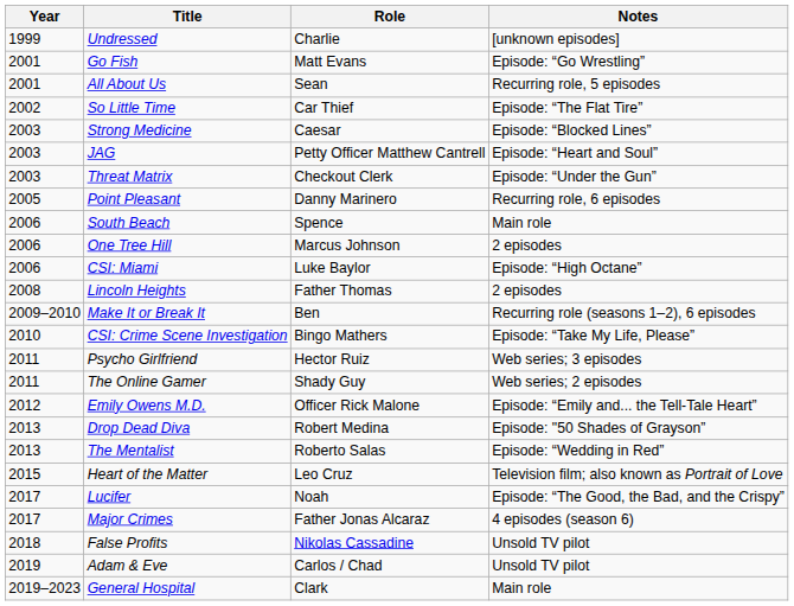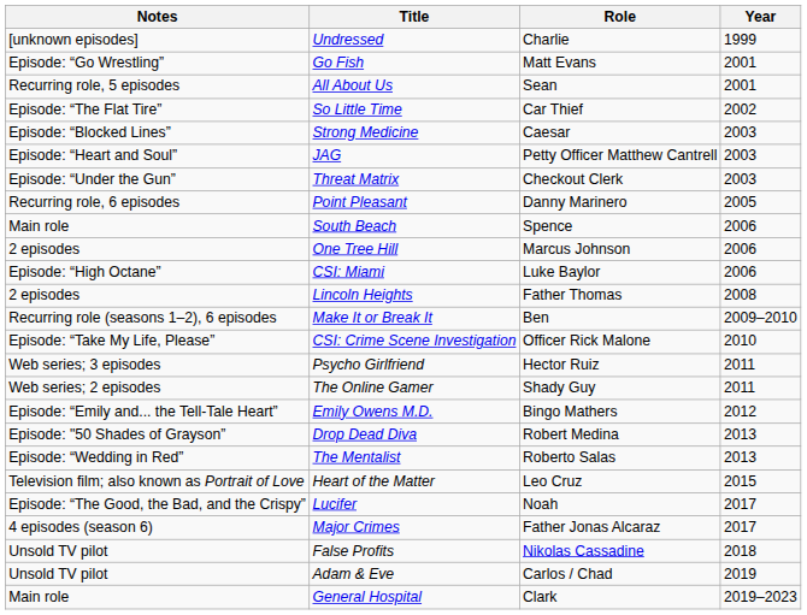 <table class="wikitable sortable">
 <tr>
-<th>Year</th>
+<th class="unsortable">Notes</th>
 <th>Title</th>
 <th>Role</th>
-<th class="unsortable">Notes</th>
+<th>Year</th>
 </tr>
 <tr>
-<td>1999</td>
+<td>[unknown episodes]</td>
 <td><em><a href='#'>Undressed</a></em></td>
 <td>Charlie</td>
-<td>[unknown episodes]</td>
+<td>1999</td>
 </tr>
 <tr>
-<td>2001</td>
+<td>Episode: “Go Wrestling”</td>
 <td><em><a href='#'>Go Fish</a></em></td>
 <td>Matt Evans</td>
-<td>Episode: “Go Wrestling”</td>
+<td>2001</td>
 </tr>
 <tr>
-<td>2001</td>
+<td>Recurring role, 5 episodes</td>
 <td><em><a href='#'>All About Us</a></em></td>
 <td>Sean</td>
-<td>Recurring role, 5 episodes</td>
+<td>2001</td>
 </tr>
 <tr>
-<td>2002</td>
+<td>Episode: “The Flat Tire”</td>
 <td><em><a href='#'>So Little Time</a></em></td>
 <td>Car Thief</td>
-<td>Episode: “The Flat Tire”</td>
+<td>2002</td>
 </tr>
 <tr>
-<td>2003</td>
+<td>Episode: “Blocked Lines”</td>
 <td><em><a href='#'>Strong Medicine</a></em></td>
 <td>Caesar</td>
-<td>Episode: “Blocked Lines”</td>
+<td>2003</td>
 </tr>
 <tr>
-<td>2003</td>
+<td>Episode: “Heart and Soul”</td>
 <td><em><a href='#'>JAG</a></em></td>
 <td>Petty Officer Matthew Cantrell</td>
-<td>Episode: “Heart and Soul”</td>
+<td>2003</td>
 </tr>
 <tr>
-<td>2003</td>
+<td>Episode: “Under the Gun”</td>
 <td><em><a href='#'>Threat Matrix</a></em></td>
 <td>Checkout Clerk</td>
-<td>Episode: “Under the Gun”</td>
+<td>2003</td>
 </tr>
 <tr>
-<td>2005</td>
+<td>Recurring role, 6 episodes</td>
 <td><em><a href='#'>Point Pleasant</a></em></td>
 <td>Danny Marinero</td>
-<td>Recurring role, 6 episodes</td>
+<td>2005</td>
 </tr>
 <tr>
-<td>2006</td>
+<td>Main role</td>
 <td><em><a href='#'>South Beach</a></em></td>
 <td>Spence</td>
-<td>Main role</td>
+<td>2006</td>
 </tr>
 <tr>
-<td>2006</td>
+<td>2 episodes</td>
 <td><em><a href='#'>One Tree Hill</a></em></td>
 <td>Marcus Johnson</td>
-<td>2 episodes</td>
+<td>2006</td>
 </tr>
 <tr>
-<td>2006</td>
+<td>Episode: “High Octane”</td>
 <td><em><a href='#'>CSI: Miami</a></em></td>
 <td>Luke Baylor</td>
-<td>Episode: “High Octane”</td>
+<td>2006</td>
 </tr>
 <tr>
-<td>2008</td>
+<td>2 episodes</td>
 <td><em><a href='#'>Lincoln Heights</a></em></td>
 <td>Father Thomas</td>
-<td>2 episodes</td>
+<td>2008</td>
 </tr>
 <tr>
-<td>2009–2010</td>
+<td>Recurring role (seasons 1–2), 6 episodes</td>
 <td><em><a href='#'>Make It or Break It</a></em></td>
 <td>Ben</td>
-<td>Recurring role (seasons 1–2), 6 episodes</td>
+<td>2009–2010</td>
 </tr>
 <tr>
+<td>Episode: “Take My Life, Please”</td>
+<td><em><a href='#'>CSI: Crime Scene Investigation</a></em></td>
+<td>Officer Rick Malone</td>
 <td>2010</td>
-<td><em><a href='#'>CSI: Crime Scene Investigation</a></em></td>
-<td>Bingo Mathers</td>
-<td>Episode: “Take My Life, Please”</td>
 </tr>
 <tr>
-<td>2011</td>
+<td>Web series; 3 episodes</td>
 <td><em>Psycho Girlfriend</em></td>
 <td>Hector Ruiz</td>
-<td>Web series; 3 episodes</td>
+<td>2011</td>
 </tr>
 <tr>
-<td>2011</td>
+<td>Web series; 2 episodes</td>
 <td><em>The Online Gamer</em></td>
 <td>Shady Guy</td>
-<td>Web series; 2 episodes</td>
+<td>2011</td>
 </tr>
 <tr>
+<td>Episode: “Emily and... the Tell-Tale Heart”</td>
+<td><em><a href='#'>Emily Owens M.D.</a></em></td>
+<td>Bingo Mathers</td>
 <td>2012</td>
-<td><em><a href='#'>Emily Owens M.D.</a></em></td>
-<td>Officer Rick Malone</td>
-<td>Episode: “Emily and... the Tell-Tale Heart”</td>
 </tr>
 <tr>
-<td>2013</td>
+<td>Episode: "50 Shades of Grayson”</td>
 <td><em><a href='#'>Drop Dead Diva</a></em></td>
 <td>Robert Medina</td>
-<td>Episode: "50 Shades of Grayson”</td>
+<td>2013</td>
 </tr>
 <tr>
-<td>2013</td>
+<td>Episode: “Wedding in Red”</td>
 <td><em><a href='#'>The Mentalist</a></em></td>
 <td>Roberto Salas</td>
-<td>Episode: “Wedding in Red”</td>
+<td>2013</td>
 </tr>
 <tr>
-<td>2015</td>
+<td>Television film; also known as <em>Portrait of Love</em></td>
 <td><em>Heart of the Matter</em></td>
 <td>Leo Cruz</td>
-<td>Television film; also known as <em>Portrait of Love</em></td>
+<td>2015</td>
 </tr>
 <tr>
-<td>2017</td>
+<td>Episode: “The Good, the Bad, and the Crispy”</td>
 <td><em><a href='#'>Lucifer</a></em></td>
 <td>Noah</td>
-<td>Episode: “The Good, the Bad, and the Crispy”</td>
+<td>2017</td>
 </tr>
 <tr>
-<td>2017</td>
+<td>4 episodes (season 6)</td>
 <td><em><a href='#'>Major Crimes</a></em></td>
 <td>Father Jonas Alcaraz</td>
-<td>4 episodes (season 6)</td>
+<td>2017</td>
 </tr>
 <tr>
-<td>2018</td>
+<td>Unsold TV pilot</td>
 <td><em>False Profits</em></td>
 <td><a href='#'>Nikolas Cassadine</a></td>
-<td>Unsold TV pilot</td>
+<td>2018</td>
 </tr>
 <tr>
-<td>2019</td>
+<td>Unsold TV pilot</td>
 <td><em>Adam & Eve</em></td>
 <td>Carlos / Chad</td>
-<td>Unsold TV pilot</td>
+<td>2019</td>
 </tr>
 <tr>
-<td>2019–2023</td>
+<td>Main role</td>
 <td><em><a href='#'>General Hospital</a></em></td>
 <td>Clark</td>
-<td>Main role</td>
+<td>2019–2023</td>
 </tr>
 </table>
